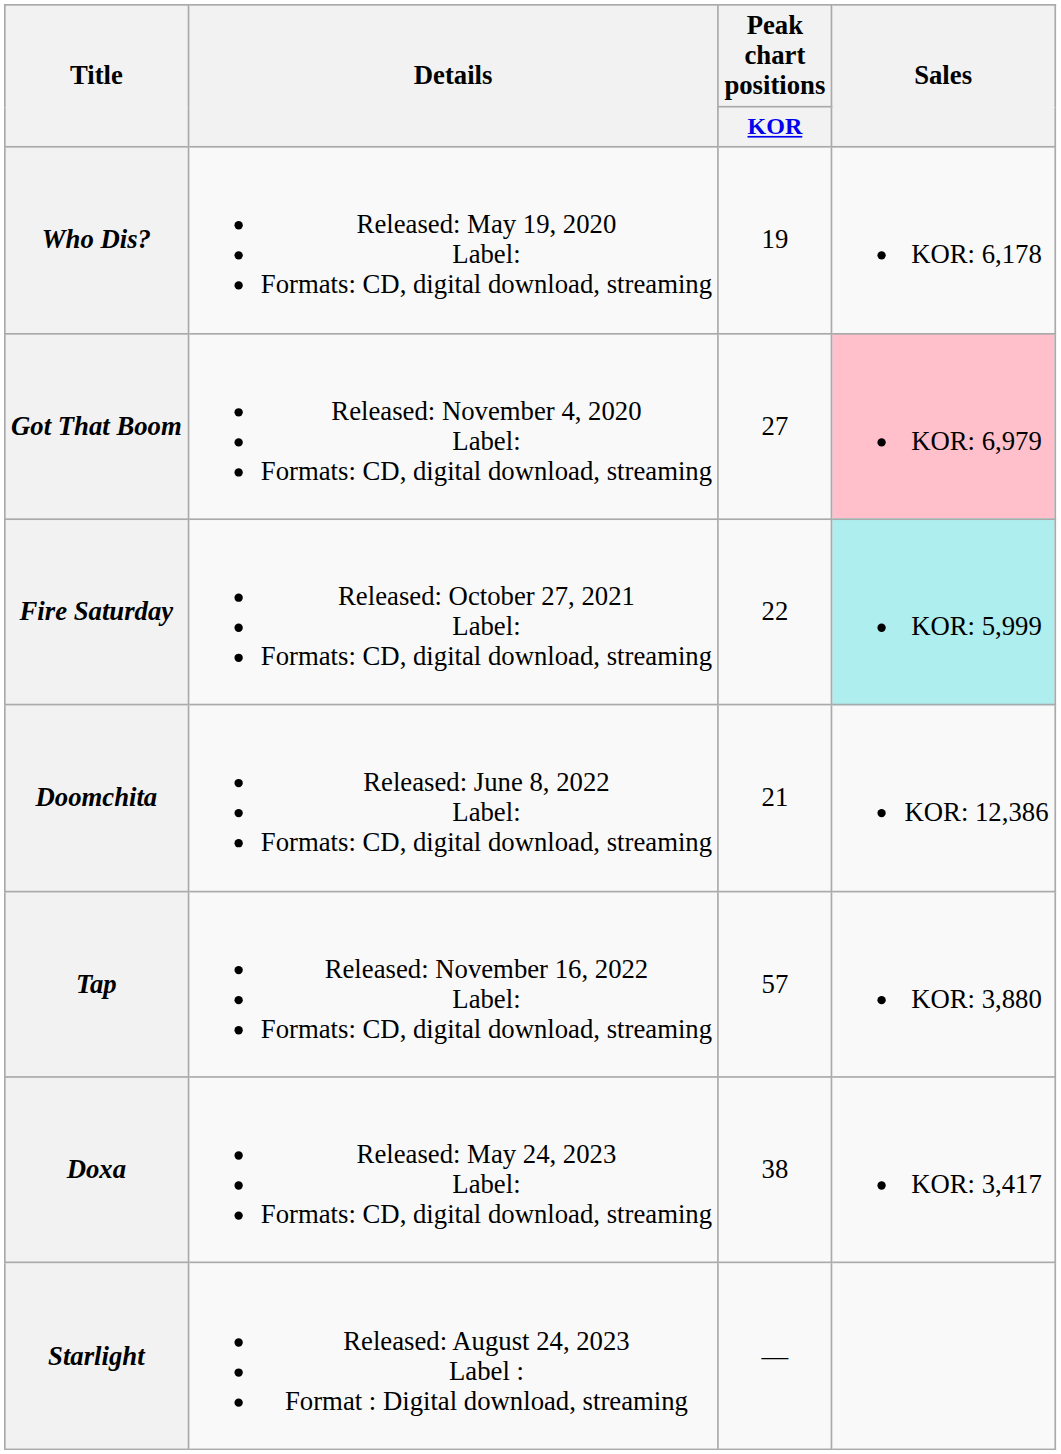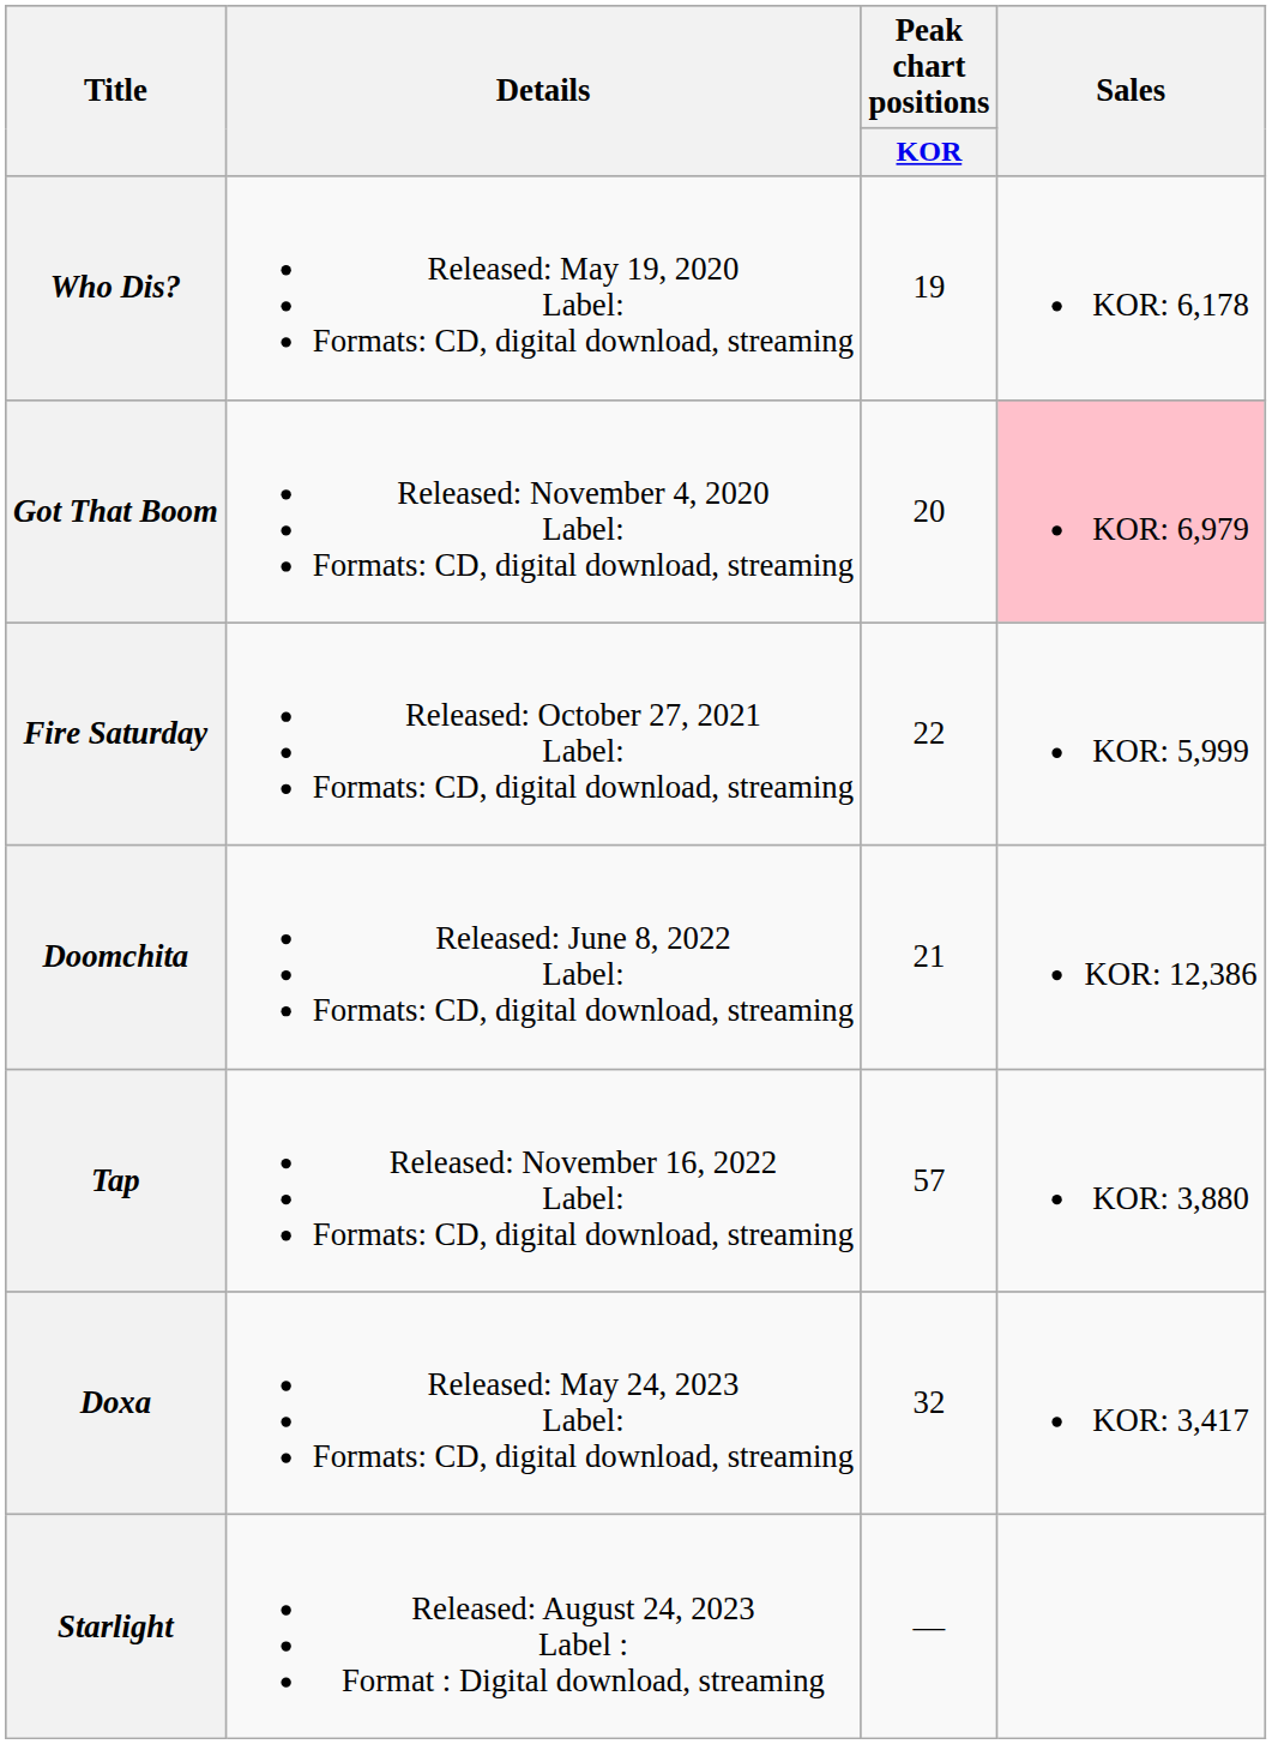 <table class="wikitable plainrowheaders" style="text-align:center">
 <tr>
 <th scope="col" rowspan="2">Title</th>
 <th scope="col" rowspan="2">Details</th>
 <th scope="col">Peak chart positions</th>
 <th scope="col" rowspan="2">Sales</th>
 </tr>
 <tr>
 <th style="font-size:90%; width:2.5em"><a href='#'>KOR</a><br></th>
 </tr>
 <tr>
 <th scope="row"><em>Who Dis?</em></th>
 <td><br><ul><li>Released: May 19, 2020</li><li>Label: </li><li>Formats: CD, digital download, streaming</li></ul></td>
 <td>19</td>
 <td><br><ul><li>KOR: 6,178</li></ul></td>
 </tr>
 <tr>
 <th scope="row"><em>Got That Boom</em></th>
 <td><br><ul><li>Released: November 4, 2020</li><li>Label: </li><li>Formats: CD, digital download, streaming</li></ul></td>
-<td>27</td>
+<td>20</td>
 <td style="background: pink;"><br><ul><li>KOR: 6,979</li></ul></td>
 </tr>
 <tr>
 <th scope="row"><em>Fire Saturday</em></th>
 <td><br><ul><li>Released: October 27, 2021</li><li>Label: </li><li>Formats: CD, digital download, streaming</li></ul></td>
 <td>22</td>
-<td style="background: paleturquoise;"><br><ul><li>KOR: 5,999</li></ul></td>
+<td><br><ul><li>KOR: 5,999</li></ul></td>
 </tr>
 <tr>
 <th scope="row"><em>Doomchita</em></th>
 <td><br><ul><li>Released: June 8, 2022</li><li>Label: </li><li>Formats: CD, digital download, streaming</li></ul></td>
 <td>21</td>
 <td><br><ul><li>KOR: 12,386</li></ul></td>
 </tr>
 <tr>
 <th scope="row"><em>Tap</em></th>
 <td><br><ul><li>Released: November 16, 2022</li><li>Label: </li><li>Formats: CD, digital download, streaming</li></ul></td>
 <td>57</td>
 <td><br><ul><li>KOR: 3,880</li></ul></td>
 </tr>
 <tr>
 <th scope="row"><em>Doxa</em></th>
 <td><br><ul><li>Released: May 24, 2023</li><li>Label: </li><li>Formats: CD, digital download, streaming</li></ul></td>
-<td>38</td>
+<td>32</td>
 <td><br><ul><li>KOR: 3,417</li></ul></td>
 </tr>
 <tr>
 <th scope="row"><em>Starlight</em></th>
 <td><br><ul><li>Released: August 24, 2023</li><li>Label : </li><li>Format : Digital download, streaming</li></ul></td>
 <td>—</td>
 <td></td>
 </tr>
 </table>
